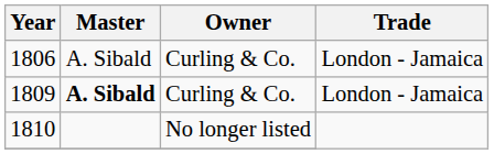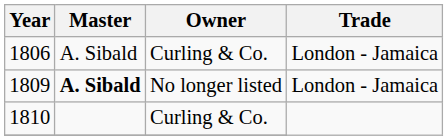 <table class="sortable wikitable">
 <tr>
 <th>Year</th>
 <th>Master</th>
 <th>Owner</th>
 <th>Trade</th>
 </tr>
 <tr>
 <td>1806</td>
 <td>A. Sibald</td>
 <td>Curling & Co.</td>
 <td>London - Jamaica</td>
 </tr>
 <tr>
 <td>1809</td>
 <td><strong>A. Sibald</strong></td>
-<td>Curling & Co.</td>
+<td>No longer listed</td>
 <td>London - Jamaica</td>
 </tr>
 <tr>
 <td>1810</td>
 <td></td>
-<td>No longer listed</td>
+<td>Curling & Co.</td>
 </tr>
 <tr>
 </tr>
 </table>
